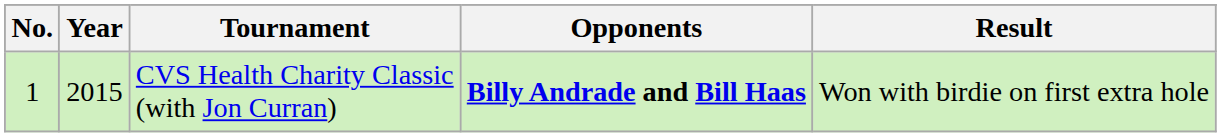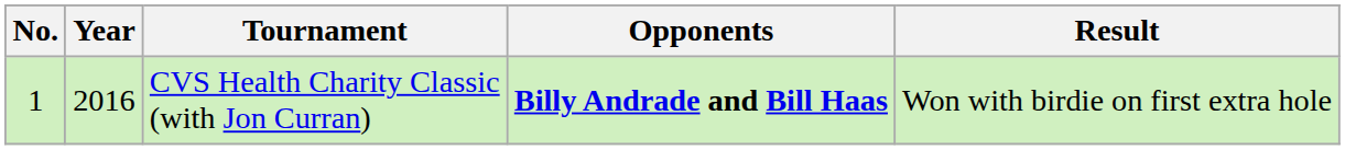 <table class="wikitable" style="font-size:95%;">
 <tr>
 <th>No.</th>
 <th>Year</th>
 <th>Tournament</th>
 <th>Opponents</th>
 <th>Result</th>
 </tr>
 <tr style="background:#D0F0C0;">
 <td align=center>1</td>
-<td>2015</td>
+<td>2016</td>
 <td><a href='#'>CVS Health Charity Classic</a><br>(with  <a href='#'>Jon Curran</a>)</td>
 <td><strong> <a href='#'>Billy Andrade</a> and  <a href='#'>Bill Haas</a></strong></td>
 <td>Won with birdie on first extra hole</td>
 </tr>
 </table>
